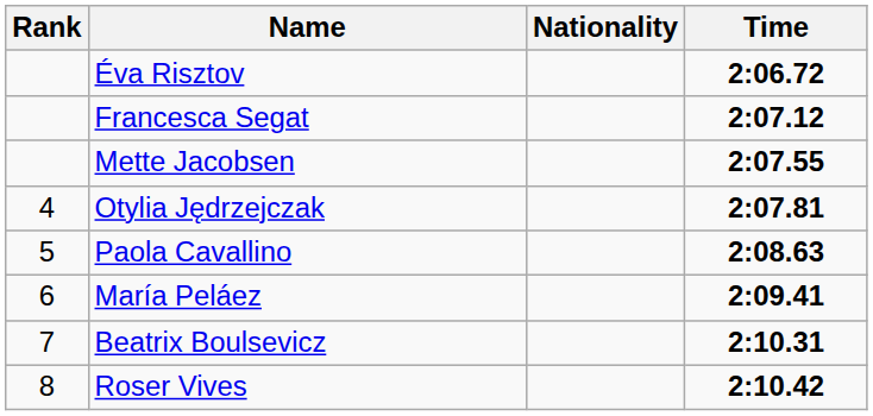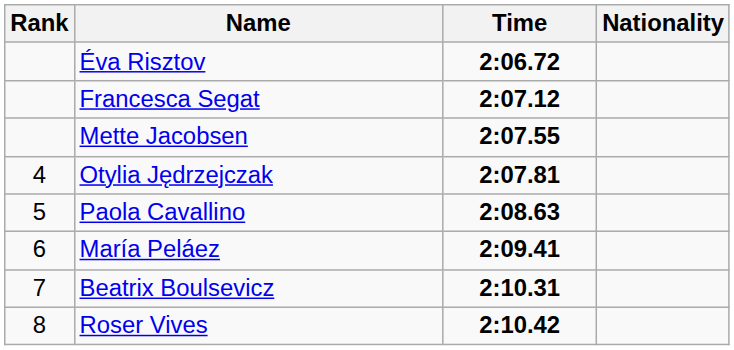 <table class="wikitable">
 <tr>
 <th>Rank</th>
 <th style="width: 15em">Name</th>
+<th style="width: 6em">Time</th>
 <th>Nationality</th>
-<th style="width: 6em">Time</th>
 </tr>
 <tr>
 <td align="center"></td>
 <td><a href='#'>Éva Risztov</a></td>
+<td align="center"><strong>2:06.72</strong></td>
 <td></td>
-<td align="center"><strong>2:06.72</strong></td>
 </tr>
 <tr>
 <td align="center"></td>
 <td><a href='#'>Francesca Segat</a></td>
+<td align="center"><strong>2:07.12</strong></td>
 <td></td>
-<td align="center"><strong>2:07.12</strong></td>
 </tr>
 <tr>
 <td align="center"></td>
 <td><a href='#'>Mette Jacobsen</a></td>
+<td align="center"><strong>2:07.55</strong></td>
 <td></td>
-<td align="center"><strong>2:07.55</strong></td>
 </tr>
 <tr>
 <td align="center">4</td>
 <td><a href='#'>Otylia Jędrzejczak</a></td>
+<td align="center"><strong>2:07.81</strong></td>
 <td></td>
-<td align="center"><strong>2:07.81</strong></td>
 </tr>
 <tr>
 <td align="center">5</td>
 <td><a href='#'>Paola Cavallino</a></td>
+<td align="center"><strong>2:08.63</strong></td>
 <td></td>
-<td align="center"><strong>2:08.63</strong></td>
 </tr>
 <tr>
 <td align="center">6</td>
 <td><a href='#'>María Peláez</a></td>
+<td align="center"><strong>2:09.41</strong></td>
 <td></td>
-<td align="center"><strong>2:09.41</strong></td>
 </tr>
 <tr>
 <td align="center">7</td>
 <td><a href='#'>Beatrix Boulsevicz</a></td>
+<td align="center"><strong>2:10.31</strong></td>
 <td></td>
-<td align="center"><strong>2:10.31</strong></td>
 </tr>
 <tr>
 <td align="center">8</td>
 <td><a href='#'>Roser Vives</a></td>
+<td align="center"><strong>2:10.42</strong></td>
 <td></td>
-<td align="center"><strong>2:10.42</strong></td>
 </tr>
 </table>
